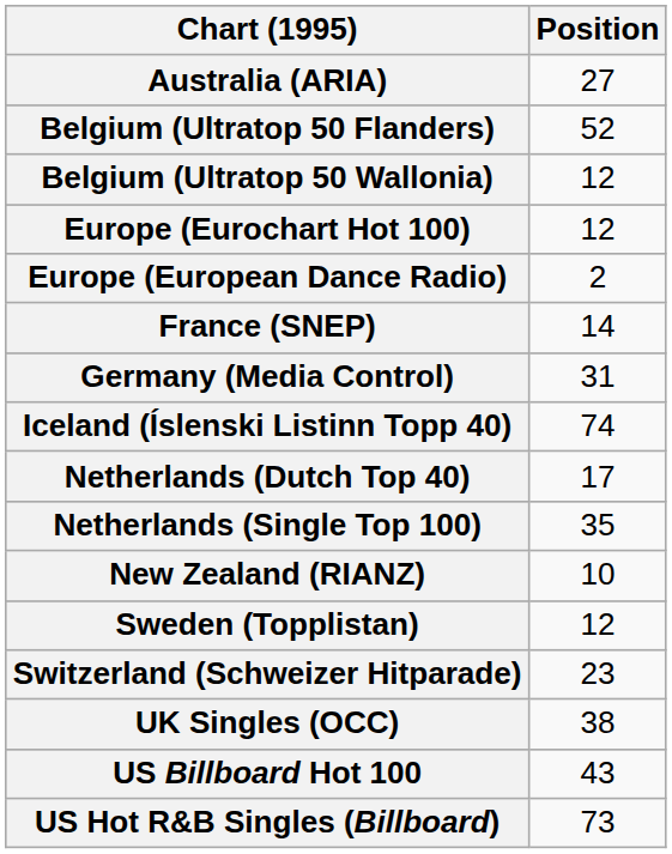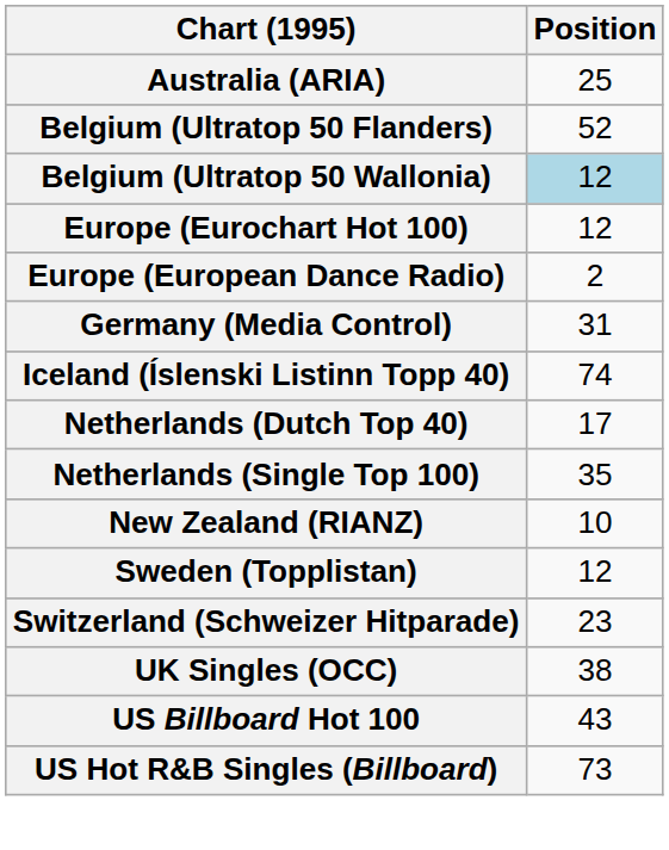 <table class="wikitable sortable plainrowheaders" style="text-align:center">
 <tr>
 <th>Chart (1995)</th>
 <th>Position</th>
 </tr>
 <tr>
 <th scope="row">Australia (ARIA)</th>
-<td>27</td>
+<td>25</td>
 </tr>
 <tr>
 <th scope="row">Belgium (Ultratop 50 Flanders)</th>
 <td>52</td>
 </tr>
 <tr>
 <th scope="row">Belgium (Ultratop 50 Wallonia)</th>
-<td>12</td>
+<td style="background: lightblue;">12</td>
 </tr>
 <tr>
 <th scope="row">Europe (Eurochart Hot 100)</th>
 <td>12</td>
 </tr>
 <tr>
 <th scope="row">Europe (European Dance Radio)</th>
 <td>2</td>
-</tr>
-<tr>
-<th scope="row">France (SNEP)</th>
-<td>14</td>
 </tr>
 <tr>
 <th scope="row">Germany (Media Control)</th>
 <td>31</td>
 </tr>
 <tr>
 <th scope="row">Iceland (Íslenski Listinn Topp 40)</th>
 <td>74</td>
 </tr>
 <tr>
 <th scope="row">Netherlands (Dutch Top 40)</th>
 <td>17</td>
 </tr>
 <tr>
 <th scope="row">Netherlands (Single Top 100)</th>
 <td>35</td>
 </tr>
 <tr>
 <th scope="row">New Zealand (RIANZ)</th>
 <td>10</td>
 </tr>
 <tr>
 <th scope="row">Sweden (Topplistan)</th>
 <td>12</td>
 </tr>
 <tr>
 <th scope="row">Switzerland (Schweizer Hitparade)</th>
 <td>23</td>
 </tr>
 <tr>
 <th scope="row">UK Singles (OCC)</th>
 <td>38</td>
 </tr>
 <tr>
 <th scope="row">US <em>Billboard</em> Hot 100</th>
 <td>43</td>
 </tr>
 <tr>
 <th scope="row">US Hot R&B Singles (<em>Billboard</em>)</th>
 <td>73</td>
 </tr>
 </table>
